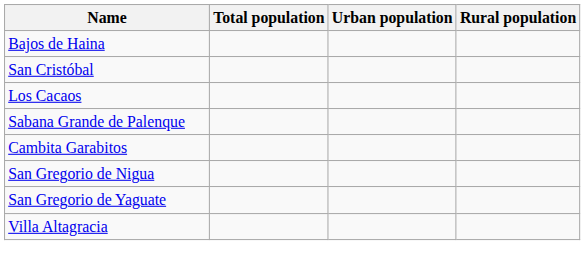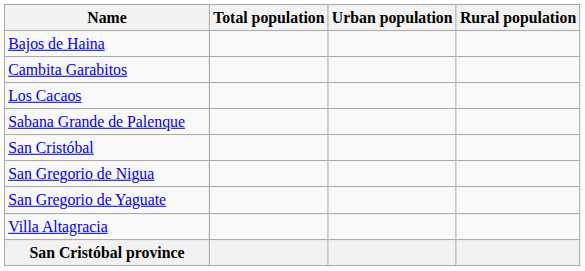 <table class="wikitable sortable" style="text-align:right; font-size:95%;">
 <tr>
 <th width="190px">Name</th>
 <th>Total population</th>
 <th>Urban population</th>
 <th>Rural population</th>
 </tr>
 <tr>
 <td align="left"><a href='#'>Bajos de Haina</a></td>
 <td></td>
 <td></td>
 <td></td>
 </tr>
 <tr>
-<td align="left"><a href='#'>San Cristóbal</a></td>
+<td align="left"><a href='#'>Cambita Garabitos</a></td>
 <td></td>
 <td></td>
 <td></td>
 </tr>
 <tr>
 <td align="left"><a href='#'>Los Cacaos</a></td>
 <td></td>
 <td></td>
 <td></td>
 </tr>
 <tr>
 <td align="left"><a href='#'>Sabana Grande de Palenque</a></td>
 <td></td>
 <td></td>
 <td></td>
 </tr>
 <tr>
-<td align="left"><a href='#'>Cambita Garabitos</a></td>
+<td align="left"><a href='#'>San Cristóbal</a></td>
 <td></td>
 <td></td>
 <td></td>
 </tr>
 <tr>
 <td align="left"><a href='#'>San Gregorio de Nigua</a></td>
 <td></td>
 <td></td>
 <td></td>
 </tr>
 <tr>
 <td align="left"><a href='#'>San Gregorio de Yaguate</a></td>
 <td></td>
 <td></td>
 <td></td>
 </tr>
 <tr>
 <td align="left"><a href='#'>Villa Altagracia</a></td>
 <td></td>
 <td></td>
 <td></td>
 </tr>
+<tr style="background:#f2f2f2; border-top-style:;">
+<th>San Cristóbal province</th>
+<td><strong></strong></td>
+<td><strong></strong></td>
+<td><strong></strong></td>
+</tr>
 </table>
